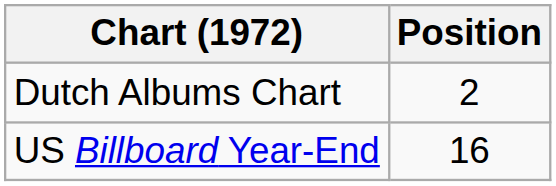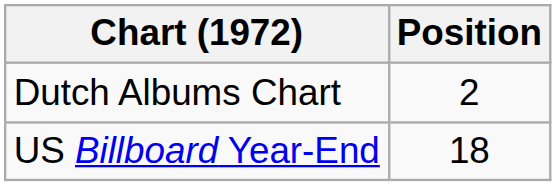 <table class="wikitable sortable" style="text-align:center;">
 <tr>
 <th scope="col">Chart (1972)</th>
 <th scope="col">Position</th>
 </tr>
 <tr>
 <td scope="row" align="left">Dutch Albums Chart</td>
 <td>2</td>
 </tr>
 <tr>
 <td scope="row" align="left">US <a href='#'><em>Billboard</em> Year-End</a></td>
-<td>16</td>
+<td>18</td>
 </tr>
 </table>
